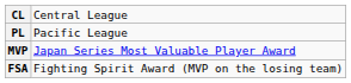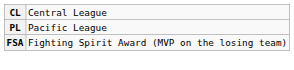 <table class="wikitable plainrowheaders">
 <tr>
 <th scope="row">CL</th>
 <td>Central League</td>
 </tr>
 <tr>
 <th scope="row">PL</th>
 <td>Pacific League</td>
 </tr>
 <tr>
-<th scope="row">MVP</th>
-<td><a href='#'>Japan Series Most Valuable Player Award</a></td>
-</tr>
-<tr>
 <th scope="row">FSA</th>
 <td>Fighting Spirit Award (MVP on the losing team)</td>
 </tr>
 </table>
